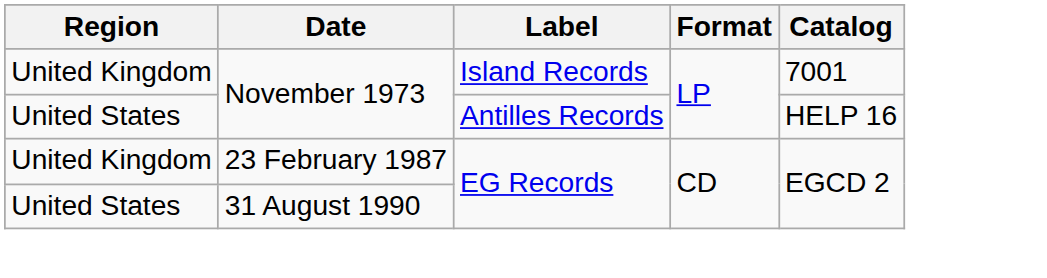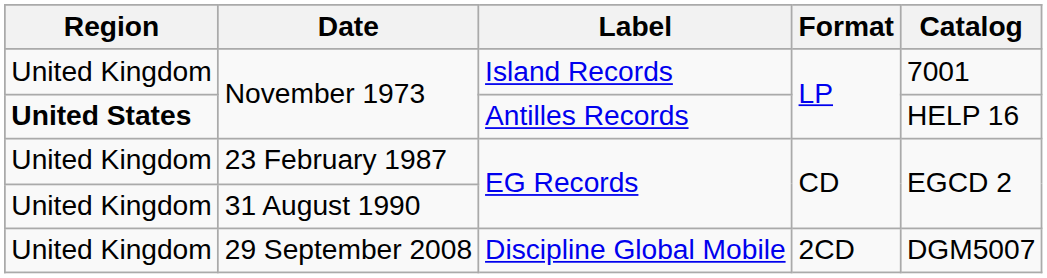 <table class="wikitable">
 <tr>
 <th>Region</th>
 <th>Date</th>
 <th>Label</th>
 <th>Format</th>
 <th>Catalog</th>
 </tr>
 <tr>
 <td>United Kingdom</td>
 <td rowspan="2">November 1973</td>
 <td><a href='#'>Island Records</a></td>
 <td rowspan="2"><a href='#'>LP</a></td>
 <td>7001</td>
 </tr>
 <tr>
-<td>United States</td>
+<td><strong>United States</strong></td>
 <td><a href='#'>Antilles Records</a></td>
 <td>HELP 16</td>
 </tr>
 <tr>
 <td>United Kingdom</td>
 <td>23 February 1987</td>
 <td rowspan="2"><a href='#'>EG Records</a></td>
 <td rowspan="2">CD</td>
 <td rowspan="2">EGCD 2</td>
 </tr>
 <tr>
-<td>United States</td>
+<td>United Kingdom</td>
 <td>31 August 1990</td>
 </tr>
+<tr>
+<td>United Kingdom</td>
+<td>29 September 2008</td>
+<td><a href='#'>Discipline Global Mobile</a></td>
+<td>2CD</td>
+<td>DGM5007</td>
+</tr>
 </table>
